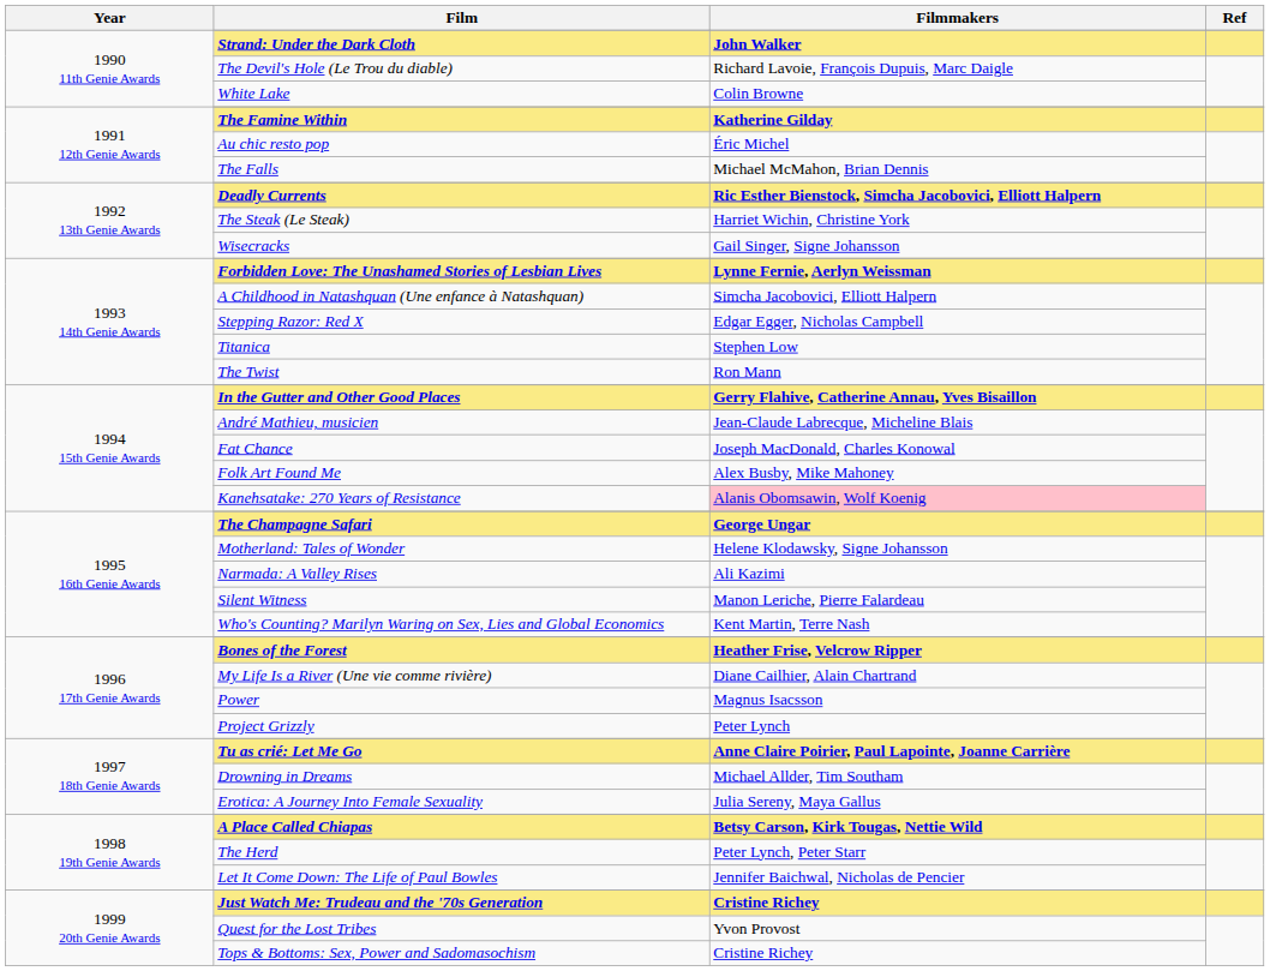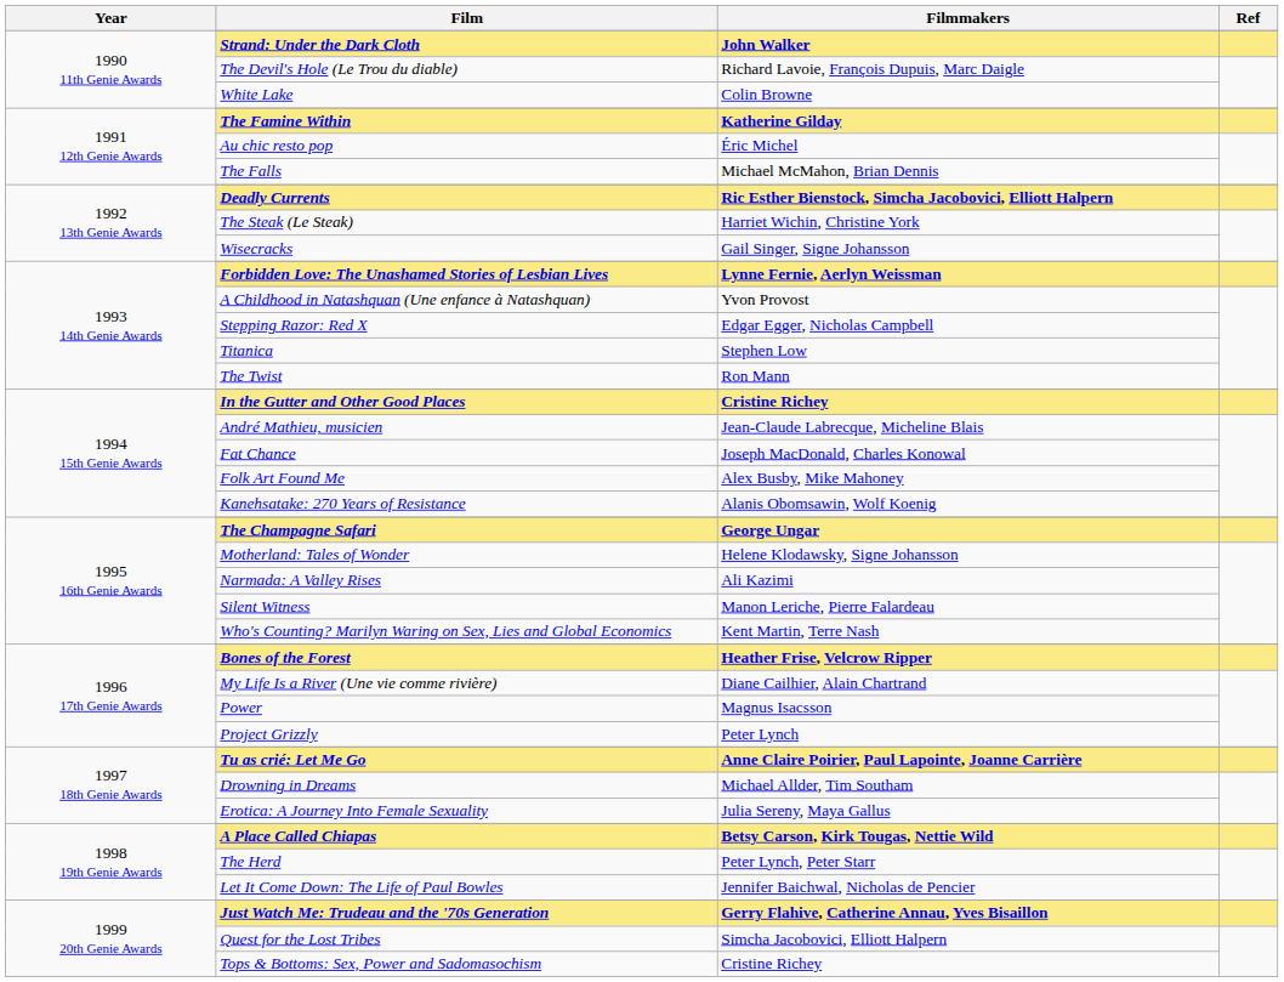 <table class="wikitable" style="width:100%;">
 <tr style="background:#bebebe;">
 <th style="width:8%;">Year</th>
 <th style="width:19%;">Film</th>
 <th style="width:19%;">Filmmakers</th>
 <th style="width:2%;">Ref</th>
 </tr>
 <tr>
 <td rowspan="4" align="center">1990 <br> <small><a href='#'>11th Genie Awards</a></small></td>
 </tr>
 <tr style="background:#FAEB86;">
 <td><strong><em><a href='#'>Strand: Under the Dark Cloth</a></em></strong></td>
 <td><strong><a href='#'>John Walker</a></strong></td>
 <td></td>
 </tr>
 <tr>
 <td><em><a href='#'>The Devil's Hole</a> (Le Trou du diable)</em></td>
 <td>Richard Lavoie, <a href='#'>François Dupuis</a>, <a href='#'>Marc Daigle</a></td>
 <td rowspan=2></td>
 </tr>
 <tr>
 <td><em><a href='#'>White Lake</a></em></td>
 <td><a href='#'>Colin Browne</a></td>
 </tr>
 <tr>
 <td rowspan="4" align="center">1991 <br> <small><a href='#'>12th Genie Awards</a></small></td>
 </tr>
 <tr style="background:#FAEB86;">
 <td><strong><em><a href='#'>The Famine Within</a></em></strong></td>
 <td><strong><a href='#'>Katherine Gilday</a></strong></td>
 <td></td>
 </tr>
 <tr>
 <td><em><a href='#'>Au chic resto pop</a></em></td>
 <td><a href='#'>Éric Michel</a></td>
 <td rowspan=2></td>
 </tr>
 <tr>
 <td><em><a href='#'>The Falls</a></em></td>
 <td>Michael McMahon, <a href='#'>Brian Dennis</a></td>
 </tr>
 <tr>
 <td rowspan="4" align="center">1992 <br> <small><a href='#'>13th Genie Awards</a></small></td>
 </tr>
 <tr style="background:#FAEB86;">
 <td><strong><em><a href='#'>Deadly Currents</a></em></strong></td>
 <td><strong><a href='#'>Ric Esther Bienstock</a>, <a href='#'>Simcha Jacobovici</a>, <a href='#'>Elliott Halpern</a></strong></td>
 <td></td>
 </tr>
 <tr>
 <td><em><a href='#'>The Steak</a> (Le Steak)</em></td>
 <td><a href='#'>Harriet Wichin</a>, <a href='#'>Christine York</a></td>
 <td rowspan=2></td>
 </tr>
 <tr>
 <td><em><a href='#'>Wisecracks</a></em></td>
 <td><a href='#'>Gail Singer</a>, <a href='#'>Signe Johansson</a></td>
 </tr>
 <tr>
 <td rowspan="6" align="center">1993 <br> <small><a href='#'>14th Genie Awards</a></small></td>
 </tr>
 <tr style="background:#FAEB86;">
 <td><strong><em><a href='#'>Forbidden Love: The Unashamed Stories of Lesbian Lives</a></em></strong></td>
 <td><strong><a href='#'>Lynne Fernie</a>, <a href='#'>Aerlyn Weissman</a></strong></td>
 <td></td>
 </tr>
 <tr>
 <td><em><a href='#'>A Childhood in Natashquan</a> (Une enfance à Natashquan)</em></td>
-<td><a href='#'>Simcha Jacobovici</a>, <a href='#'>Elliott Halpern</a></td>
+<td>Yvon Provost</td>
 <td rowspan=4></td>
 </tr>
 <tr>
 <td><em><a href='#'>Stepping Razor: Red X</a></em></td>
 <td><a href='#'>Edgar Egger</a>, <a href='#'>Nicholas Campbell</a></td>
 </tr>
 <tr>
 <td><em><a href='#'>Titanica</a></em></td>
 <td><a href='#'>Stephen Low</a></td>
 </tr>
 <tr>
 <td><em><a href='#'>The Twist</a></em></td>
 <td><a href='#'>Ron Mann</a></td>
 </tr>
 <tr>
 <td rowspan="6" align="center">1994 <br> <small><a href='#'>15th Genie Awards</a></small></td>
 </tr>
 <tr style="background:#FAEB86;">
 <td><strong><em><a href='#'>In the Gutter and Other Good Places</a></em></strong></td>
-<td><strong><a href='#'>Gerry Flahive</a>, <a href='#'>Catherine Annau</a>, <a href='#'>Yves Bisaillon</a></strong></td>
+<td><strong><a href='#'>Cristine Richey</a></strong></td>
 <td></td>
 </tr>
 <tr>
 <td><em><a href='#'>André Mathieu, musicien</a></em></td>
 <td><a href='#'>Jean-Claude Labrecque</a>, <a href='#'>Micheline Blais</a></td>
 <td rowspan=4></td>
 </tr>
 <tr>
 <td><em><a href='#'>Fat Chance</a></em></td>
 <td><a href='#'>Joseph MacDonald</a>, <a href='#'>Charles Konowal</a></td>
 </tr>
 <tr>
 <td><em><a href='#'>Folk Art Found Me</a></em></td>
 <td><a href='#'>Alex Busby</a>, <a href='#'>Mike Mahoney</a></td>
 </tr>
 <tr>
 <td><em><a href='#'>Kanehsatake: 270 Years of Resistance</a></em></td>
-<td style="background: pink;"><a href='#'>Alanis Obomsawin</a>, <a href='#'>Wolf Koenig</a></td>
+<td><a href='#'>Alanis Obomsawin</a>, <a href='#'>Wolf Koenig</a></td>
 </tr>
 <tr>
 <td rowspan="6" align="center">1995 <br> <small><a href='#'>16th Genie Awards</a></small></td>
 </tr>
 <tr style="background:#FAEB86;">
 <td><strong><em><a href='#'>The Champagne Safari</a></em></strong></td>
 <td><strong><a href='#'>George Ungar</a></strong></td>
 <td></td>
 </tr>
 <tr>
 <td><em><a href='#'>Motherland: Tales of Wonder</a></em></td>
 <td><a href='#'>Helene Klodawsky</a>, <a href='#'>Signe Johansson</a></td>
 <td rowspan=4></td>
 </tr>
 <tr>
 <td><em><a href='#'>Narmada: A Valley Rises</a></em></td>
 <td><a href='#'>Ali Kazimi</a></td>
 </tr>
 <tr>
 <td><em><a href='#'>Silent Witness</a></em></td>
 <td><a href='#'>Manon Leriche</a>, <a href='#'>Pierre Falardeau</a></td>
 </tr>
 <tr>
 <td><em><a href='#'>Who's Counting? Marilyn Waring on Sex, Lies and Global Economics</a></em></td>
 <td><a href='#'>Kent Martin</a>, <a href='#'>Terre Nash</a></td>
 </tr>
 <tr>
 <td rowspan="5" align="center">1996 <br> <small><a href='#'>17th Genie Awards</a></small></td>
 </tr>
 <tr style="background:#FAEB86;">
 <td><strong><em><a href='#'>Bones of the Forest</a></em></strong></td>
 <td><strong><a href='#'>Heather Frise</a>, <a href='#'>Velcrow Ripper</a></strong></td>
 <td></td>
 </tr>
 <tr>
 <td><em><a href='#'>My Life Is a River</a> (Une vie comme rivière)</em></td>
 <td><a href='#'>Diane Cailhier</a>, <a href='#'>Alain Chartrand</a></td>
 <td rowspan=3></td>
 </tr>
 <tr>
 <td><em><a href='#'>Power</a></em></td>
 <td><a href='#'>Magnus Isacsson</a></td>
 </tr>
 <tr>
 <td><em><a href='#'>Project Grizzly</a></em></td>
 <td><a href='#'>Peter Lynch</a></td>
 </tr>
 <tr>
 <td rowspan="4" align="center">1997 <br> <small><a href='#'>18th Genie Awards</a></small></td>
 </tr>
 <tr style="background:#FAEB86;">
 <td><strong><em><a href='#'>Tu as crié: Let Me Go</a></em></strong></td>
 <td><strong><a href='#'>Anne Claire Poirier</a>, <a href='#'>Paul Lapointe</a>, <a href='#'>Joanne Carrière</a></strong></td>
 <td></td>
 </tr>
 <tr>
 <td><em><a href='#'>Drowning in Dreams</a></em></td>
 <td><a href='#'>Michael Allder</a>, <a href='#'>Tim Southam</a></td>
 <td rowspan=2></td>
 </tr>
 <tr>
 <td><em><a href='#'>Erotica: A Journey Into Female Sexuality</a></em></td>
 <td><a href='#'>Julia Sereny</a>, <a href='#'>Maya Gallus</a></td>
 </tr>
 <tr>
 <td rowspan="4" align="center">1998 <br> <small><a href='#'>19th Genie Awards</a></small></td>
 </tr>
 <tr style="background:#FAEB86;">
 <td><strong><em><a href='#'>A Place Called Chiapas</a></em></strong></td>
 <td><strong><a href='#'>Betsy Carson</a>, <a href='#'>Kirk Tougas</a>, <a href='#'>Nettie Wild</a></strong></td>
 <td></td>
 </tr>
 <tr>
 <td><em><a href='#'>The Herd</a></em></td>
 <td><a href='#'>Peter Lynch</a>, <a href='#'>Peter Starr</a></td>
 <td rowspan=2></td>
 </tr>
 <tr>
 <td><em><a href='#'>Let It Come Down: The Life of Paul Bowles</a></em></td>
 <td><a href='#'>Jennifer Baichwal</a>, <a href='#'>Nicholas de Pencier</a></td>
 </tr>
 <tr>
 <td rowspan="4" align="center">1999 <br> <small><a href='#'>20th Genie Awards</a></small></td>
 </tr>
 <tr style="background:#FAEB86;">
 <td><strong><em><a href='#'>Just Watch Me: Trudeau and the '70s Generation</a></em></strong></td>
-<td><strong><a href='#'>Cristine Richey</a></strong></td>
+<td><strong><a href='#'>Gerry Flahive</a>, <a href='#'>Catherine Annau</a>, <a href='#'>Yves Bisaillon</a></strong></td>
 <td></td>
 </tr>
 <tr>
 <td><em><a href='#'>Quest for the Lost Tribes</a></em></td>
-<td>Yvon Provost</td>
+<td><a href='#'>Simcha Jacobovici</a>, <a href='#'>Elliott Halpern</a></td>
 <td rowspan=2></td>
 </tr>
 <tr>
 <td><em><a href='#'>Tops & Bottoms: Sex, Power and Sadomasochism</a></em></td>
 <td><a href='#'>Cristine Richey</a></td>
 </tr>
 </table>
